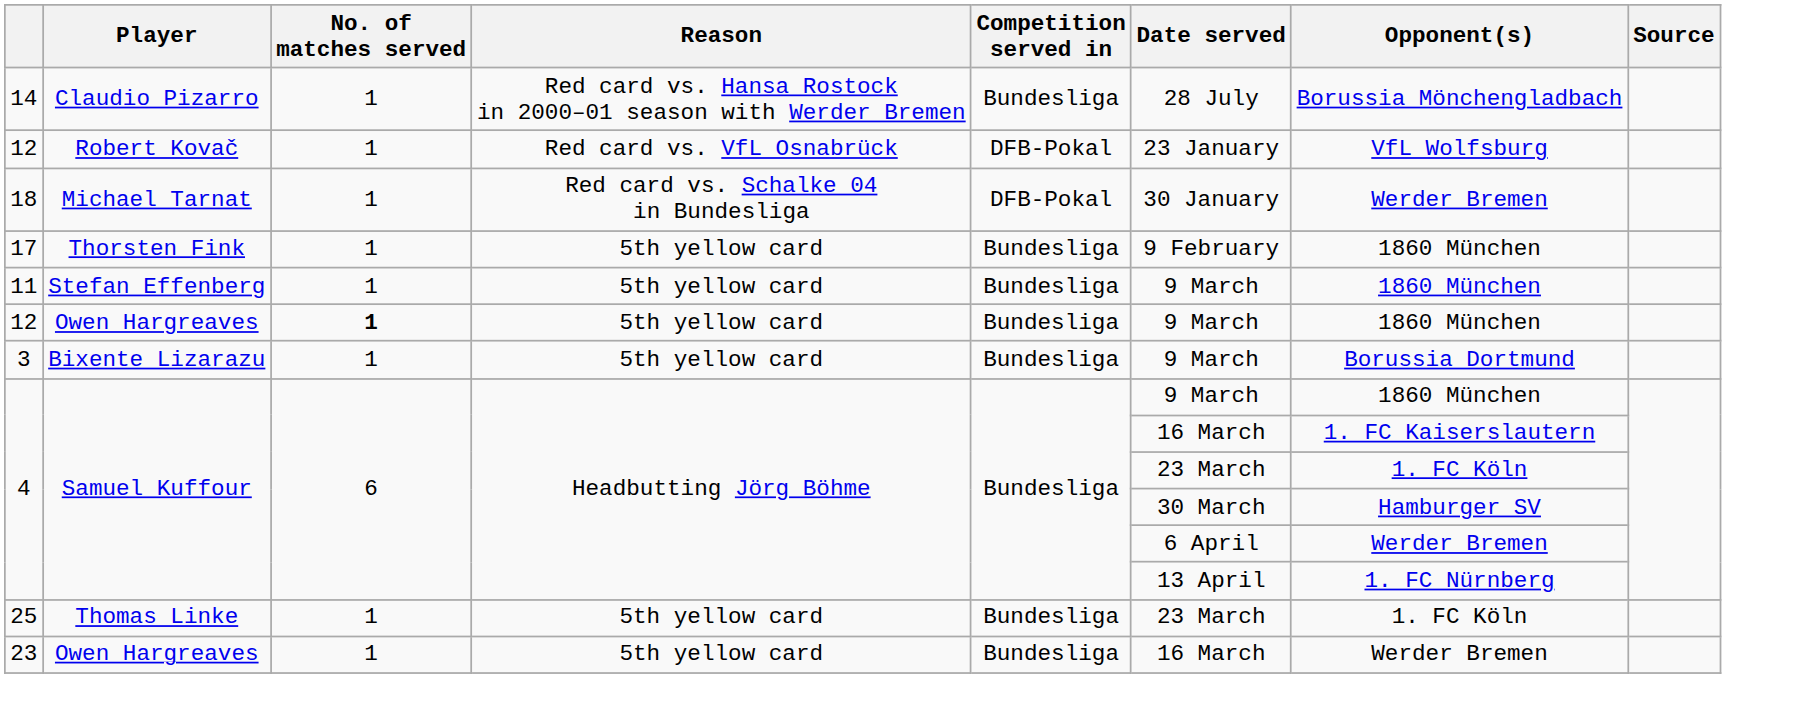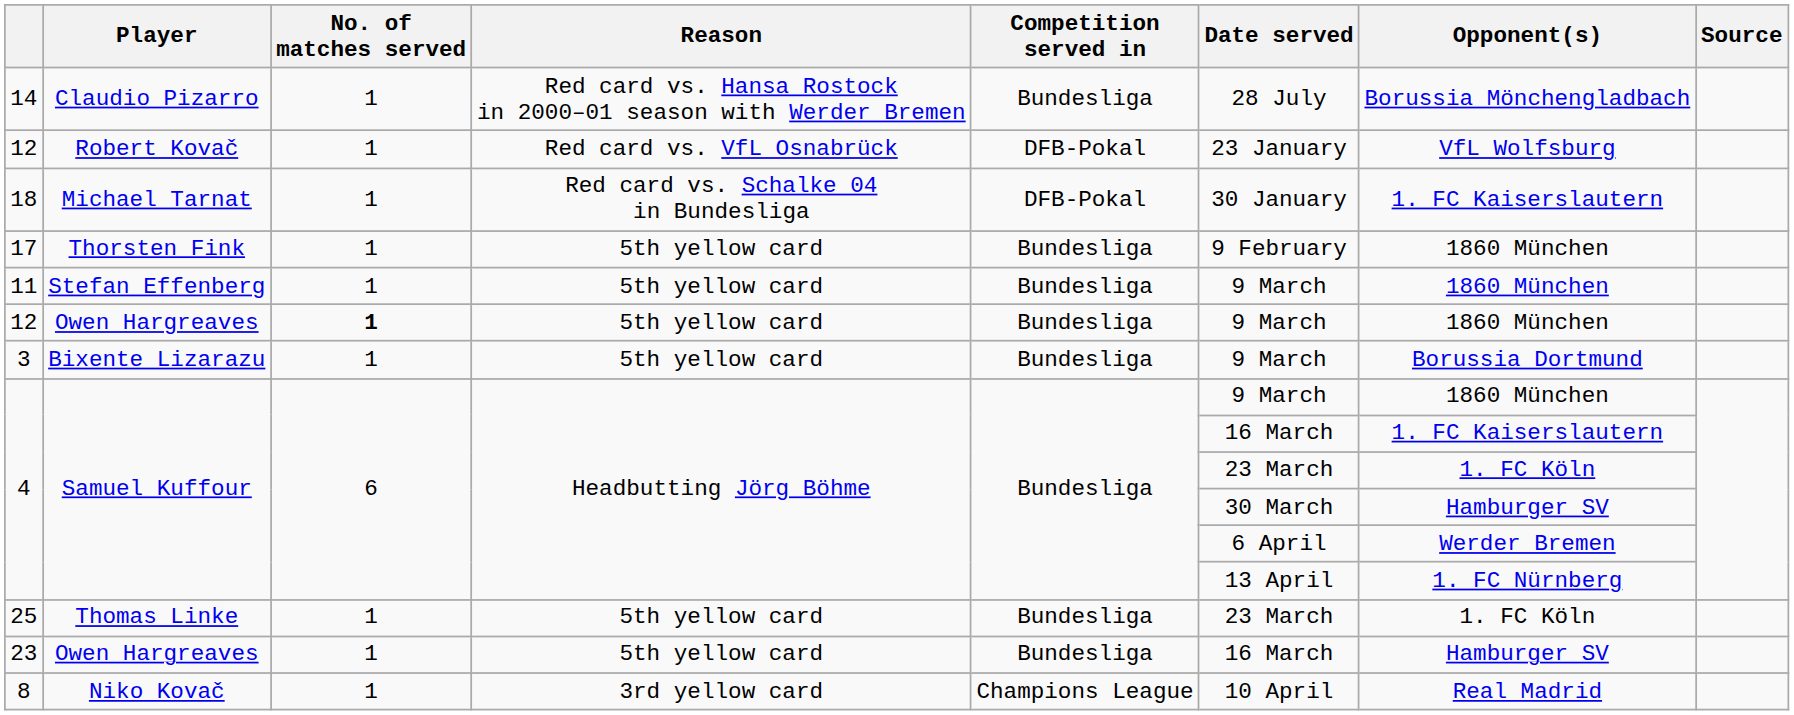 <table class="wikitable" style="text-align: center">
 <tr>
 <th></th>
 <th>Player</th>
 <th>No. of <br> matches served</th>
 <th>Reason</th>
 <th>Competition <br> served in</th>
 <th>Date served</th>
 <th>Opponent(s)</th>
 <th>Source</th>
 </tr>
 <tr>
 <td>14</td>
 <td><a href='#'>Claudio Pizarro</a></td>
 <td>1</td>
 <td>Red card vs. <a href='#'>Hansa Rostock</a> <br> in 2000–01 season with <a href='#'>Werder Bremen</a></td>
 <td>Bundesliga</td>
 <td>28 July</td>
 <td><a href='#'>Borussia Mönchengladbach</a></td>
 <td> <br></td>
 </tr>
 <tr>
 <td>12</td>
 <td><a href='#'>Robert Kovač</a></td>
 <td>1</td>
 <td>Red card vs. <a href='#'>VfL Osnabrück</a></td>
 <td>DFB-Pokal</td>
 <td>23 January</td>
 <td><a href='#'>VfL Wolfsburg</a></td>
 <td></td>
 </tr>
 <tr>
 <td>18</td>
 <td><a href='#'>Michael Tarnat</a></td>
 <td>1</td>
 <td>Red card vs. <a href='#'>Schalke 04</a> <br> in Bundesliga</td>
 <td>DFB-Pokal</td>
 <td>30 January</td>
-<td><a href='#'>Werder Bremen</a></td>
+<td><a href='#'>1. FC Kaiserslautern</a></td>
 <td></td>
 </tr>
 <tr>
 <td>17</td>
 <td><a href='#'>Thorsten Fink</a></td>
 <td>1</td>
 <td>5th yellow card</td>
 <td>Bundesliga</td>
 <td>9 February</td>
 <td>1860 München</td>
 <td></td>
 </tr>
 <tr>
 <td>11</td>
 <td><a href='#'>Stefan Effenberg</a></td>
 <td>1</td>
 <td>5th yellow card</td>
 <td>Bundesliga</td>
 <td>9 March</td>
 <td><a href='#'>1860 München</a></td>
 <td></td>
 </tr>
 <tr>
 <td>12</td>
 <td><a href='#'>Owen Hargreaves</a></td>
 <td><strong>1</strong></td>
 <td>5th yellow card</td>
 <td>Bundesliga</td>
 <td>9 March</td>
 <td>1860 München</td>
 <td></td>
 </tr>
 <tr>
 <td>3</td>
 <td><a href='#'>Bixente Lizarazu</a></td>
 <td>1</td>
 <td>5th yellow card</td>
 <td>Bundesliga</td>
 <td>9 March</td>
 <td><a href='#'>Borussia Dortmund</a></td>
 <td></td>
 </tr>
 <tr>
 <td rowspan="6">4</td>
 <td rowspan="6"><a href='#'>Samuel Kuffour</a></td>
 <td rowspan="6">6</td>
 <td rowspan="6">Headbutting <a href='#'>Jörg Böhme</a></td>
 <td rowspan="6">Bundesliga</td>
 <td>9 March</td>
 <td>1860 München</td>
 <td rowspan="6"> <br></td>
 </tr>
 <tr>
 <td>16 March</td>
 <td><a href='#'>1. FC Kaiserslautern</a></td>
 </tr>
 <tr>
 <td>23 March</td>
 <td><a href='#'>1. FC Köln</a></td>
 </tr>
 <tr>
 <td>30 March</td>
 <td><a href='#'>Hamburger SV</a></td>
 </tr>
 <tr>
 <td>6 April</td>
 <td><a href='#'>Werder Bremen</a></td>
 </tr>
 <tr>
 <td>13 April</td>
 <td><a href='#'>1. FC Nürnberg</a></td>
 </tr>
 <tr>
 <td>25</td>
 <td><a href='#'>Thomas Linke</a></td>
 <td>1</td>
 <td>5th yellow card</td>
 <td>Bundesliga</td>
 <td>23 March</td>
 <td>1. FC Köln</td>
 <td></td>
 </tr>
 <tr>
 <td>23</td>
 <td><a href='#'>Owen Hargreaves</a></td>
 <td>1</td>
 <td>5th yellow card</td>
 <td>Bundesliga</td>
 <td>16 March</td>
-<td>Werder Bremen</td>
+<td><a href='#'>Hamburger SV</a></td>
+<td></td>
+</tr>
+<tr>
+<td>8</td>
+<td><a href='#'>Niko Kovač</a></td>
+<td>1</td>
+<td>3rd yellow card</td>
+<td>Champions League</td>
+<td>10 April</td>
+<td><a href='#'>Real Madrid</a></td>
 <td></td>
 </tr>
 </table>
